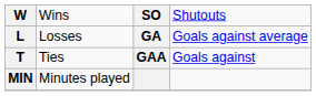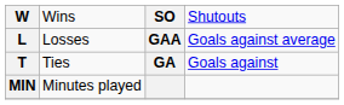 <table class="wikitable">
 <tr>
 <th>W</th>
 <td>Wins</td>
 <th>SO</th>
 <td><a href='#'>Shutouts</a></td>
 </tr>
 <tr>
 <th>L</th>
 <td>Losses</td>
-<th>GA</th>
+<th>GAA</th>
 <td><a href='#'>Goals against average</a></td>
 </tr>
 <tr>
 <th>T</th>
 <td>Ties</td>
-<th>GAA</th>
+<th>GA</th>
 <td><a href='#'>Goals against</a></td>
 </tr>
 <tr>
 <th>MIN</th>
 <td>Minutes played</td>
 <th></th>
 <td></td>
 </tr>
 <tr>
 </tr>
 </table>
